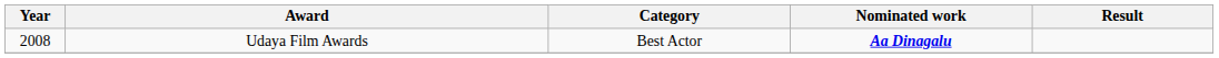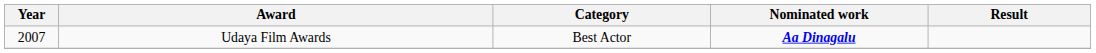 <table class="wikitable" width=100%>
 <tr>
 <th width=5%>Year</th>
 <th width=40%>Award</th>
 <th width=20%>Category</th>
 <th width=20%>Nominated work</th>
 <th width=30%>Result</th>
 </tr>
 <tr>
-<td style="text-align:center;">2008</td>
+<td style="text-align:center;">2007</td>
 <td style="text-align:center;">Udaya Film Awards</td>
 <td style="text-align: center;">Best Actor</td>
 <td style="text-align: center;"><strong><em><a href='#'>Aa Dinagalu</a></em></strong></td>
 <td></td>
 </tr>
 <tr>
 </tr>
 </table>
